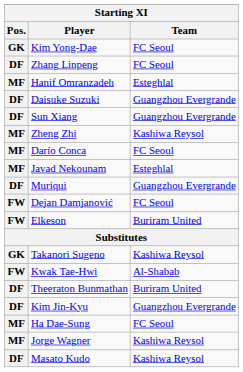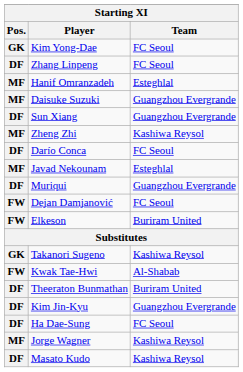 <table class="wikitable" style="text-align:center">
 <tr>
 </tr>
 <tr>
 <th colspan=3>Starting XI</th>
 </tr>
 <tr>
 <th>Pos.</th>
 <th>Player</th>
 <th>Team</th>
 </tr>
 <tr>
 <th>GK</th>
 <td align=left> <a href='#'>Kim Yong-Dae</a></td>
 <td align=left> <a href='#'>FC Seoul</a></td>
 </tr>
 <tr>
 <th>DF</th>
 <td align=left> <a href='#'>Zhang Linpeng</a></td>
 <td align=left> <a href='#'>FC Seoul</a></td>
 </tr>
 <tr>
 <th>MF</th>
 <td align=left> <a href='#'>Hanif Omranzadeh</a></td>
 <td align=left> <a href='#'>Esteghlal</a></td>
 </tr>
 <tr>
-<th>DF</th>
+<th>MF</th>
 <td align=left> <a href='#'>Daisuke Suzuki</a></td>
 <td align=left> <a href='#'>Guangzhou Evergrande</a></td>
 </tr>
 <tr>
 <th>DF</th>
 <td align=left> <a href='#'>Sun Xiang</a></td>
 <td align=left> <a href='#'>Guangzhou Evergrande</a></td>
 </tr>
 <tr>
 <th>MF</th>
 <td align=left> <a href='#'>Zheng Zhi</a></td>
 <td align=left> <a href='#'>Kashiwa Reysol</a></td>
 </tr>
 <tr>
-<th>MF</th>
+<th>DF</th>
 <td align=left> <a href='#'>Darío Conca</a></td>
 <td align=left> <a href='#'>FC Seoul</a></td>
 </tr>
 <tr>
 <th>MF</th>
 <td align=left> <a href='#'>Javad Nekounam</a></td>
 <td align=left> <a href='#'>Esteghlal</a></td>
 </tr>
 <tr>
 <th>DF</th>
 <td align=left> <a href='#'>Muriqui</a></td>
 <td align=left> <a href='#'>Guangzhou Evergrande</a></td>
 </tr>
 <tr>
 <th>FW</th>
 <td align=left> <a href='#'>Dejan Damjanović</a></td>
 <td align=left> <a href='#'>FC Seoul</a></td>
 </tr>
 <tr>
 <th>FW</th>
 <td align=left> <a href='#'>Elkeson</a></td>
 <td align=left> <a href='#'>Buriram United</a></td>
 </tr>
 <tr>
 <th colspan=3>Substitutes</th>
 </tr>
 <tr>
 <th>GK</th>
 <td align=left> <a href='#'>Takanori Sugeno</a></td>
 <td align=left> <a href='#'>Kashiwa Reysol</a></td>
 </tr>
 <tr>
 <th>FW</th>
 <td align=left> <a href='#'>Kwak Tae-Hwi</a></td>
 <td align=left> <a href='#'>Al-Shabab</a></td>
 </tr>
 <tr>
 <th>DF</th>
 <td align=left> <a href='#'>Theeraton Bunmathan</a></td>
 <td align=left> <a href='#'>Buriram United</a></td>
 </tr>
 <tr>
 <th>DF</th>
 <td align=left> <a href='#'>Kim Jin-Kyu</a></td>
 <td align=left> <a href='#'>Guangzhou Evergrande</a></td>
 </tr>
 <tr>
-<th>MF</th>
+<th>DF</th>
 <td align=left> <a href='#'>Ha Dae-Sung</a></td>
 <td align=left> <a href='#'>FC Seoul</a></td>
 </tr>
 <tr>
 <th>MF</th>
 <td align=left> <a href='#'>Jorge Wagner</a></td>
 <td align=left> <a href='#'>Kashiwa Reysol</a></td>
 </tr>
 <tr>
 <th>DF</th>
 <td align=left> <a href='#'>Masato Kudo</a></td>
 <td align=left> <a href='#'>Kashiwa Reysol</a></td>
 </tr>
 </table>
